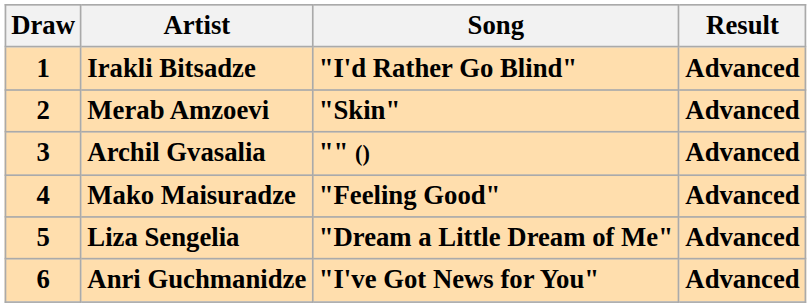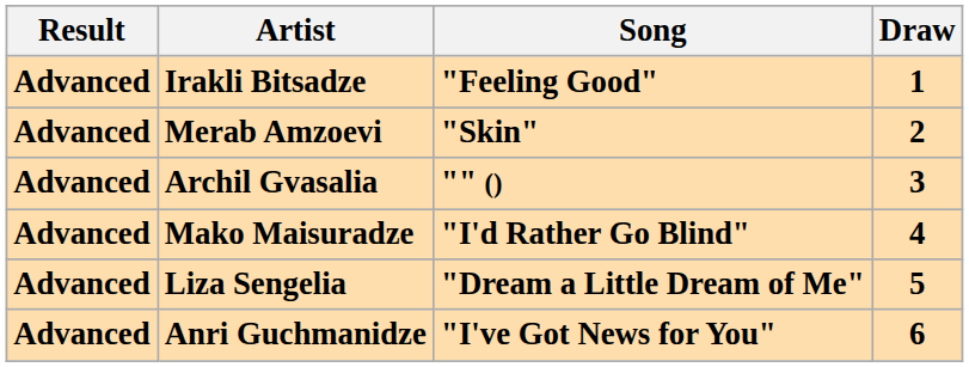 <table class="sortable wikitable" style="margin: 1em auto 1em auto; text-align:center">
 <tr>
-<th>Draw</th>
+<th>Result</th>
 <th>Artist</th>
 <th>Song</th>
-<th>Result</th>
+<th>Draw</th>
 </tr>
 <tr style="font-weight:bold; background:navajowhite;">
+<td align="left">Advanced</td>
+<td align="left">Irakli Bitsadze</td>
+<td align="left">"Feeling Good"</td>
 <td>1</td>
-<td align="left">Irakli Bitsadze</td>
-<td align="left">"I'd Rather Go Blind"</td>
-<td align="left">Advanced</td>
 </tr>
 <tr style="font-weight:bold; background:navajowhite;">
-<td>2</td>
+<td align="left">Advanced</td>
 <td align="left">Merab Amzoevi</td>
 <td align="left">"Skin"</td>
-<td align="left">Advanced</td>
+<td>2</td>
 </tr>
 <tr style="font-weight:bold; background:navajowhite;">
-<td>3</td>
+<td align="left">Advanced</td>
 <td align="left">Archil Gvasalia</td>
 <td align="left">"" <small>()</small></td>
-<td align="left">Advanced</td>
+<td>3</td>
 </tr>
 <tr style="font-weight:bold; background:navajowhite;">
+<td align="left">Advanced</td>
+<td align="left">Mako Maisuradze</td>
+<td align="left">"I'd Rather Go Blind"</td>
 <td>4</td>
-<td align="left">Mako Maisuradze</td>
-<td align="left">"Feeling Good"</td>
-<td align="left">Advanced</td>
 </tr>
 <tr style="font-weight:bold; background:navajowhite;">
-<td>5</td>
+<td align="left">Advanced</td>
 <td align="left">Liza Sengelia</td>
 <td align="left">"Dream a Little Dream of Me"</td>
-<td align="left">Advanced</td>
+<td>5</td>
 </tr>
 <tr style="font-weight:bold; background:navajowhite;">
-<td>6</td>
+<td align="left">Advanced</td>
 <td align="left">Anri Guchmanidze</td>
 <td align="left">"I've Got News for You"</td>
-<td align="left">Advanced</td>
+<td>6</td>
 </tr>
 </table>
